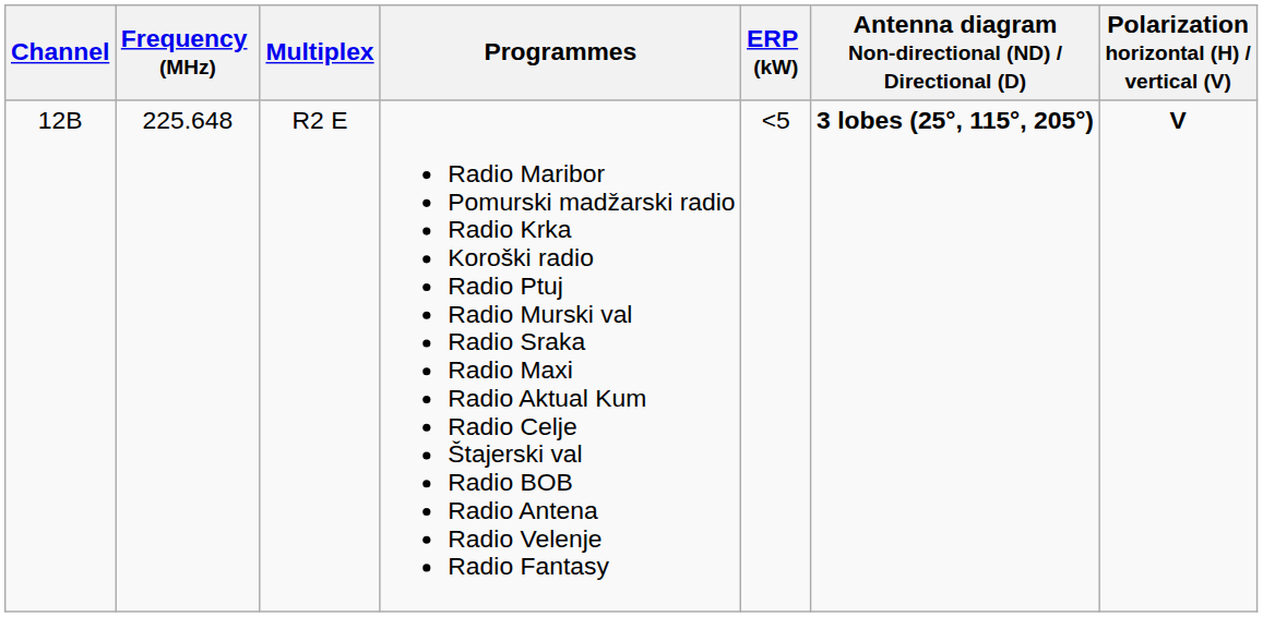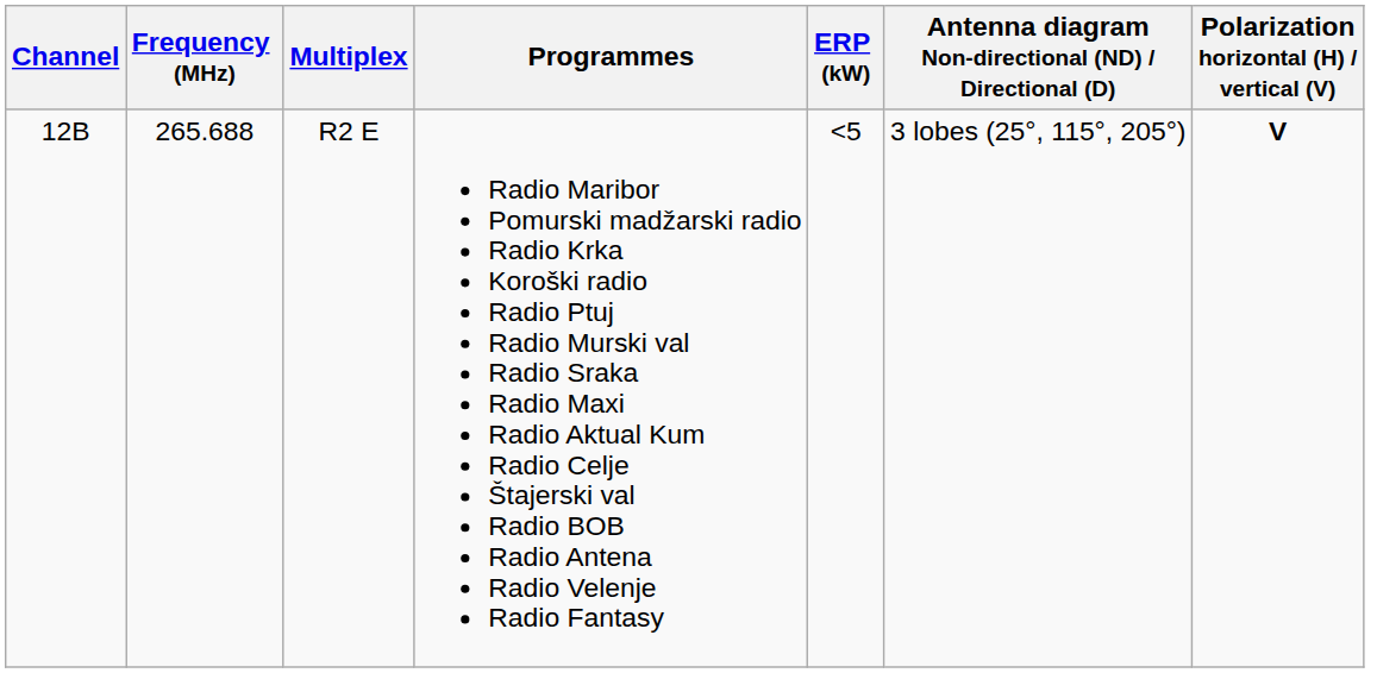 <table class="wikitable sortable">
 <tr>
 <th><a href='#'>Channel</a></th>
 <th><a href='#'>Frequency</a> <br><small>(MHz)</small></th>
 <th><a href='#'>Multiplex</a></th>
 <th>Programmes</th>
 <th><a href='#'>ERP</a> <br><small>(kW)</small></th>
 <th>Antenna diagram<br><small>Non-directional (ND) /<br>Directional (D)</small></th>
 <th>Polarization<br><small>horizontal (H) /<br>vertical (V)</small></th>
 </tr>
 <tr valign="top">
 <td align="center">12B</td>
-<td align="center">225.648</td>
+<td align="center">265.688</td>
 <td align="center">R2 E</td>
 <td><br><ul><li>Radio Maribor</li><li>Pomurski madžarski radio</li><li>Radio Krka</li><li>Koroški radio</li><li>Radio Ptuj</li><li>Radio Murski val</li><li>Radio Sraka</li><li>Radio Maxi</li><li>Radio Aktual Kum</li><li>Radio Celje</li><li>Štajerski val</li><li>Radio BOB</li><li>Radio Antena</li><li>Radio Velenje</li><li>Radio Fantasy</li></ul></td>
 <td align="center"><5</td>
-<td align="center"><strong>3 lobes (25°, 115°, 205°)</strong></td>
+<td align="center">3 lobes (25°, 115°, 205°)</td>
 <td align="center"><strong>V</strong></td>
 </tr>
 </table>
